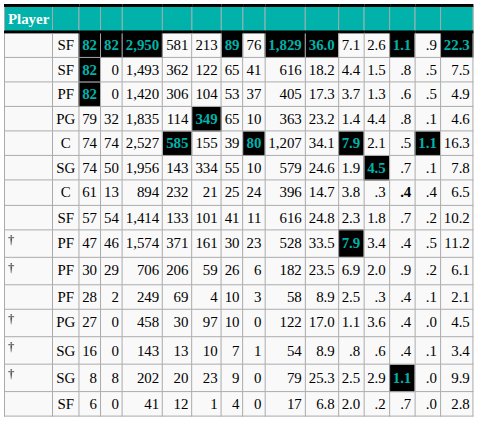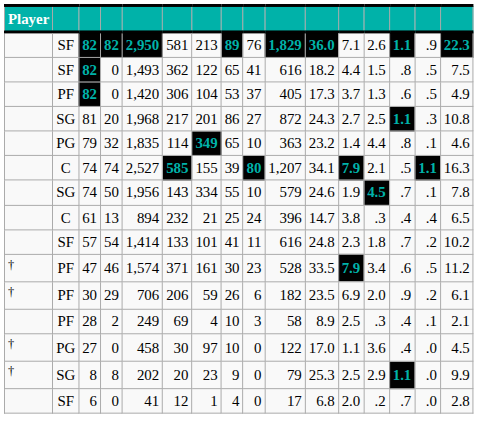 <table class="wikitable sortable" style="font-size: 95%; text-align:right;">
 <tr>
 <th style="background:#00B2A9; color:#FFFFFF; border-top:#010101 3px solid; border-bottom:#010101 3px solid;">Player</th>
 <th style="background:#00B2A9; color:#FFFFFF; border-top:#010101 3px solid; border-bottom:#010101 3px solid;"></th>
 <th style="background:#00B2A9; color:#FFFFFF; border-top:#010101 3px solid; border-bottom:#010101 3px solid;"></th>
 <th style="background:#00B2A9; color:#FFFFFF; border-top:#010101 3px solid; border-bottom:#010101 3px solid;"></th>
 <th style="background:#00B2A9; color:#FFFFFF; border-top:#010101 3px solid; border-bottom:#010101 3px solid;"></th>
 <th style="background:#00B2A9; color:#FFFFFF; border-top:#010101 3px solid; border-bottom:#010101 3px solid;"></th>
 <th style="background:#00B2A9; color:#FFFFFF; border-top:#010101 3px solid; border-bottom:#010101 3px solid;"></th>
 <th style="background:#00B2A9; color:#FFFFFF; border-top:#010101 3px solid; border-bottom:#010101 3px solid;"></th>
 <th style="background:#00B2A9; color:#FFFFFF; border-top:#010101 3px solid; border-bottom:#010101 3px solid;"></th>
 <th style="background:#00B2A9; color:#FFFFFF; border-top:#010101 3px solid; border-bottom:#010101 3px solid;"></th>
 <th style="background:#00B2A9; color:#FFFFFF; border-top:#010101 3px solid; border-bottom:#010101 3px solid;"></th>
 <th style="background:#00B2A9; color:#FFFFFF; border-top:#010101 3px solid; border-bottom:#010101 3px solid;"></th>
 <th style="background:#00B2A9; color:#FFFFFF; border-top:#010101 3px solid; border-bottom:#010101 3px solid;"></th>
 <th style="background:#00B2A9; color:#FFFFFF; border-top:#010101 3px solid; border-bottom:#010101 3px solid;"></th>
 <th style="background:#00B2A9; color:#FFFFFF; border-top:#010101 3px solid; border-bottom:#010101 3px solid;"></th>
 <th style="background:#00B2A9; color:#FFFFFF; border-top:#010101 3px solid; border-bottom:#010101 3px solid;"></th>
 </tr>
 <tr>
 <td style="text-align:left;"></td>
 <td style="text-align:center;">SF</td>
 <td style="background:#010101; color:#00B2A9;"><strong>82</strong></td>
 <td style="background:#010101; color:#00B2A9;"><strong>82</strong></td>
 <td style="background:#010101; color:#00B2A9;"><strong>2,950</strong></td>
 <td>581</td>
 <td>213</td>
 <td style="background:#010101; color:#00B2A9;"><strong>89</strong></td>
 <td>76</td>
 <td style="background:#010101; color:#00B2A9;"><strong>1,829</strong></td>
 <td style="background:#010101; color:#00B2A9;"><strong>36.0</strong></td>
 <td>7.1</td>
 <td>2.6</td>
 <td style="background:#010101; color:#00B2A9;"><strong>1.1</strong></td>
 <td>.9</td>
 <td style="background:#010101; color:#00B2A9;"><strong>22.3</strong></td>
 </tr>
 <tr>
 <td style="text-align:left;"></td>
 <td style="text-align:center;">SF</td>
 <td style="background:#010101; color:#00B2A9;"><strong>82</strong></td>
 <td>0</td>
 <td>1,493</td>
 <td>362</td>
 <td>122</td>
 <td>65</td>
 <td>41</td>
 <td>616</td>
 <td>18.2</td>
 <td>4.4</td>
 <td>1.5</td>
 <td>.8</td>
 <td>.5</td>
 <td>7.5</td>
 </tr>
 <tr>
 <td style="text-align:left;"></td>
 <td style="text-align:center;">PF</td>
 <td style="background:#010101; color:#00B2A9;"><strong>82</strong></td>
 <td>0</td>
 <td>1,420</td>
 <td>306</td>
 <td>104</td>
 <td>53</td>
 <td>37</td>
 <td>405</td>
 <td>17.3</td>
 <td>3.7</td>
 <td>1.3</td>
 <td>.6</td>
 <td>.5</td>
 <td>4.9</td>
 </tr>
 <tr>
 <td style="text-align:left;"></td>
+<td style="text-align:center;">SG</td>
+<td>81</td>
+<td>20</td>
+<td>1,968</td>
+<td>217</td>
+<td>201</td>
+<td>86</td>
+<td>27</td>
+<td>872</td>
+<td>24.3</td>
+<td>2.7</td>
+<td>2.5</td>
+<td style="background:#010101; color:#00B2A9;"><strong>1.1</strong></td>
+<td>.3</td>
+<td>10.8</td>
+</tr>
+<tr>
+<td style="text-align:left;"></td>
 <td style="text-align:center;">PG</td>
 <td>79</td>
 <td>32</td>
 <td>1,835</td>
 <td>114</td>
 <td style="background:#010101; color:#00B2A9;"><strong>349</strong></td>
 <td>65</td>
 <td>10</td>
 <td>363</td>
 <td>23.2</td>
 <td>1.4</td>
 <td>4.4</td>
 <td>.8</td>
 <td>.1</td>
 <td>4.6</td>
 </tr>
 <tr>
 <td style="text-align:left;"></td>
 <td style="text-align:center;">C</td>
 <td>74</td>
 <td>74</td>
 <td>2,527</td>
 <td style="background:#010101; color:#00B2A9;"><strong>585</strong></td>
 <td>155</td>
 <td>39</td>
 <td style="background:#010101; color:#00B2A9;"><strong>80</strong></td>
 <td>1,207</td>
 <td>34.1</td>
 <td style="background:#010101; color:#00B2A9;"><strong>7.9</strong></td>
 <td>2.1</td>
 <td>.5</td>
 <td style="background:#010101; color:#00B2A9;"><strong>1.1</strong></td>
 <td>16.3</td>
 </tr>
 <tr>
 <td style="text-align:left;"></td>
 <td style="text-align:center;">SG</td>
 <td>74</td>
 <td>50</td>
 <td>1,956</td>
 <td>143</td>
 <td>334</td>
 <td>55</td>
 <td>10</td>
 <td>579</td>
 <td>24.6</td>
 <td>1.9</td>
 <td style="background:#010101; color:#00B2A9;"><strong>4.5</strong></td>
 <td>.7</td>
 <td>.1</td>
 <td>7.8</td>
 </tr>
 <tr>
 <td style="text-align:left;"></td>
 <td style="text-align:center;">C</td>
 <td>61</td>
 <td>13</td>
 <td>894</td>
 <td>232</td>
 <td>21</td>
 <td>25</td>
 <td>24</td>
 <td>396</td>
 <td>14.7</td>
 <td>3.8</td>
 <td>.3</td>
-<td><strong>.4</strong></td>
+<td>.4</td>
 <td>.4</td>
 <td>6.5</td>
 </tr>
 <tr>
 <td style="text-align:left;"></td>
 <td style="text-align:center;">SF</td>
 <td>57</td>
 <td>54</td>
 <td>1,414</td>
 <td>133</td>
 <td>101</td>
 <td>41</td>
 <td>11</td>
 <td>616</td>
 <td>24.8</td>
 <td>2.3</td>
 <td>1.8</td>
 <td>.7</td>
 <td>.2</td>
 <td>10.2</td>
 </tr>
 <tr>
 <td style="text-align:left;"><sup>†</sup></td>
 <td style="text-align:center;">PF</td>
 <td>47</td>
 <td>46</td>
 <td>1,574</td>
 <td>371</td>
 <td>161</td>
 <td>30</td>
 <td>23</td>
 <td>528</td>
 <td>33.5</td>
 <td style="background:#010101; color:#00B2A9;"><strong>7.9</strong></td>
 <td>3.4</td>
-<td>.4</td>
+<td>.6</td>
 <td>.5</td>
 <td>11.2</td>
 </tr>
 <tr>
 <td style="text-align:left;"><sup>†</sup></td>
 <td style="text-align:center;">PF</td>
 <td>30</td>
 <td>29</td>
 <td>706</td>
 <td>206</td>
 <td>59</td>
 <td>26</td>
 <td>6</td>
 <td>182</td>
 <td>23.5</td>
 <td>6.9</td>
 <td>2.0</td>
 <td>.9</td>
 <td>.2</td>
 <td>6.1</td>
 </tr>
 <tr>
 <td style="text-align:left;"></td>
 <td style="text-align:center;">PF</td>
 <td>28</td>
 <td>2</td>
 <td>249</td>
 <td>69</td>
 <td>4</td>
 <td>10</td>
 <td>3</td>
 <td>58</td>
 <td>8.9</td>
 <td>2.5</td>
 <td>.3</td>
 <td>.4</td>
 <td>.1</td>
 <td>2.1</td>
 </tr>
 <tr>
 <td style="text-align:left;"><sup>†</sup></td>
 <td style="text-align:center;">PG</td>
 <td>27</td>
 <td>0</td>
 <td>458</td>
 <td>30</td>
 <td>97</td>
 <td>10</td>
 <td>0</td>
 <td>122</td>
 <td>17.0</td>
 <td>1.1</td>
 <td>3.6</td>
 <td>.4</td>
 <td>.0</td>
 <td>4.5</td>
 </tr>
 <tr>
 <td style="text-align:left;"><sup>†</sup></td>
 <td style="text-align:center;">SG</td>
-<td>16</td>
-<td>0</td>
-<td>143</td>
-<td>13</td>
-<td>10</td>
-<td>7</td>
-<td>1</td>
-<td>54</td>
-<td>8.9</td>
-<td>.8</td>
-<td>.6</td>
-<td>.4</td>
-<td>.1</td>
-<td>3.4</td>
-</tr>
-<tr>
-<td style="text-align:left;"><sup>†</sup></td>
-<td style="text-align:center;">SG</td>
 <td>8</td>
 <td>8</td>
 <td>202</td>
 <td>20</td>
 <td>23</td>
 <td>9</td>
 <td>0</td>
 <td>79</td>
 <td>25.3</td>
 <td>2.5</td>
 <td>2.9</td>
 <td style="background:#010101; color:#00B2A9;"><strong>1.1</strong></td>
 <td>.0</td>
 <td>9.9</td>
 </tr>
 <tr>
 <td style="text-align:left;"></td>
 <td style="text-align:center;">SF</td>
 <td>6</td>
 <td>0</td>
 <td>41</td>
 <td>12</td>
 <td>1</td>
 <td>4</td>
 <td>0</td>
 <td>17</td>
 <td>6.8</td>
 <td>2.0</td>
 <td>.2</td>
 <td>.7</td>
 <td>.0</td>
 <td>2.8</td>
 </tr>
 </table>
